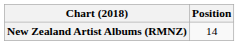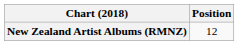 <table class="wikitable sortable plainrowheaders">
 <tr>
 <th>Chart (2018)</th>
 <th>Position</th>
 </tr>
 <tr>
 <th scope="row">New Zealand Artist Albums (RMNZ)</th>
-<td style="text-align:center;">14</td>
+<td style="text-align:center;">12</td>
 </tr>
 </table>
